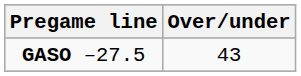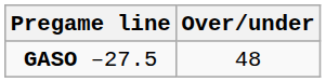 <table class="wikitable">
 <tr align="center">
 <th style=>Pregame line</th>
 <th style=>Over/under</th>
 </tr>
 <tr align="center">
 <td><strong>GASO</strong> –27.5</td>
-<td>43</td>
+<td>48</td>
 </tr>
 </table>
